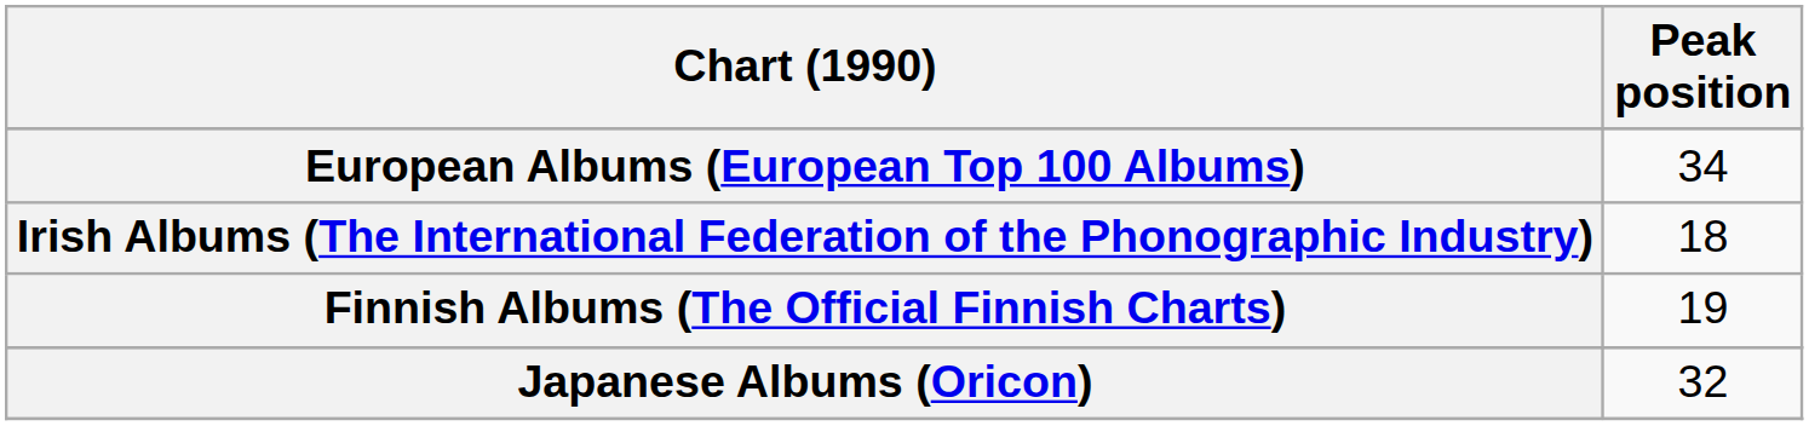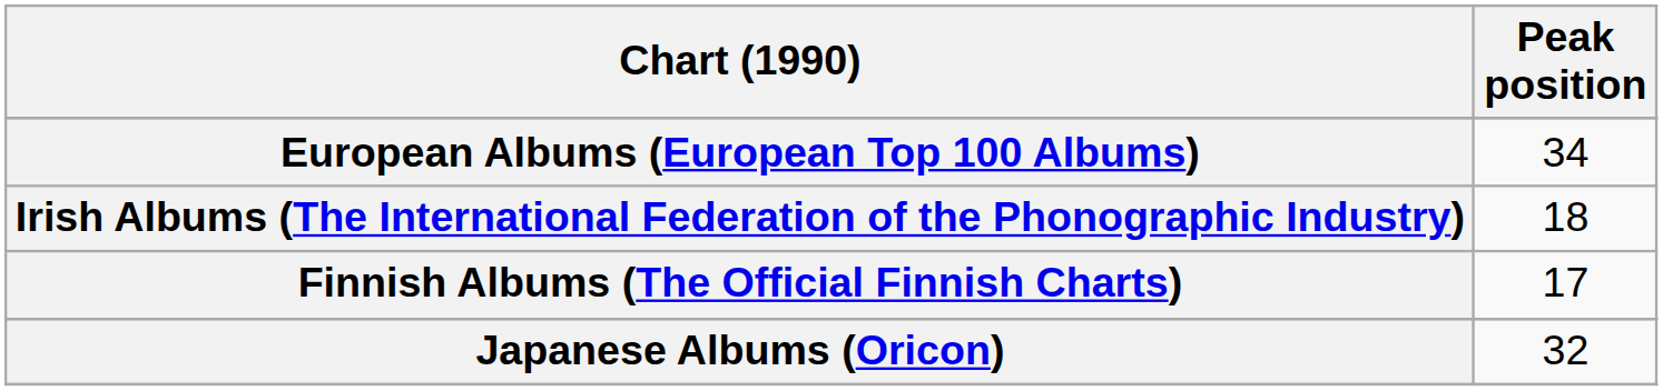 <table class="wikitable sortable plainrowheaders">
 <tr>
 <th scope="col">Chart (1990)</th>
 <th scope="col">Peak<br>position</th>
 </tr>
 <tr>
 </tr>
 <tr>
 </tr>
 <tr>
 </tr>
 <tr>
 <th scope="row">European Albums (<a href='#'>European Top 100 Albums</a>)</th>
 <td align="center">34</td>
 </tr>
 <tr>
 <th scope="row">Irish Albums (<a href='#'>The International Federation of the Phonographic Industry</a>)</th>
 <td align="center">18</td>
 </tr>
 <tr>
 <th scope="row">Finnish Albums (<a href='#'>The Official Finnish Charts</a>)</th>
-<td align="center">19</td>
+<td align="center">17</td>
 </tr>
 <tr>
 </tr>
 <tr>
 <th scope="row">Japanese Albums (<a href='#'>Oricon</a>)</th>
 <td align="center">32</td>
 </tr>
 <tr>
 </tr>
 <tr>
 </tr>
 <tr>
 </tr>
 <tr>
 </tr>
 <tr>
 </tr>
 </table>
